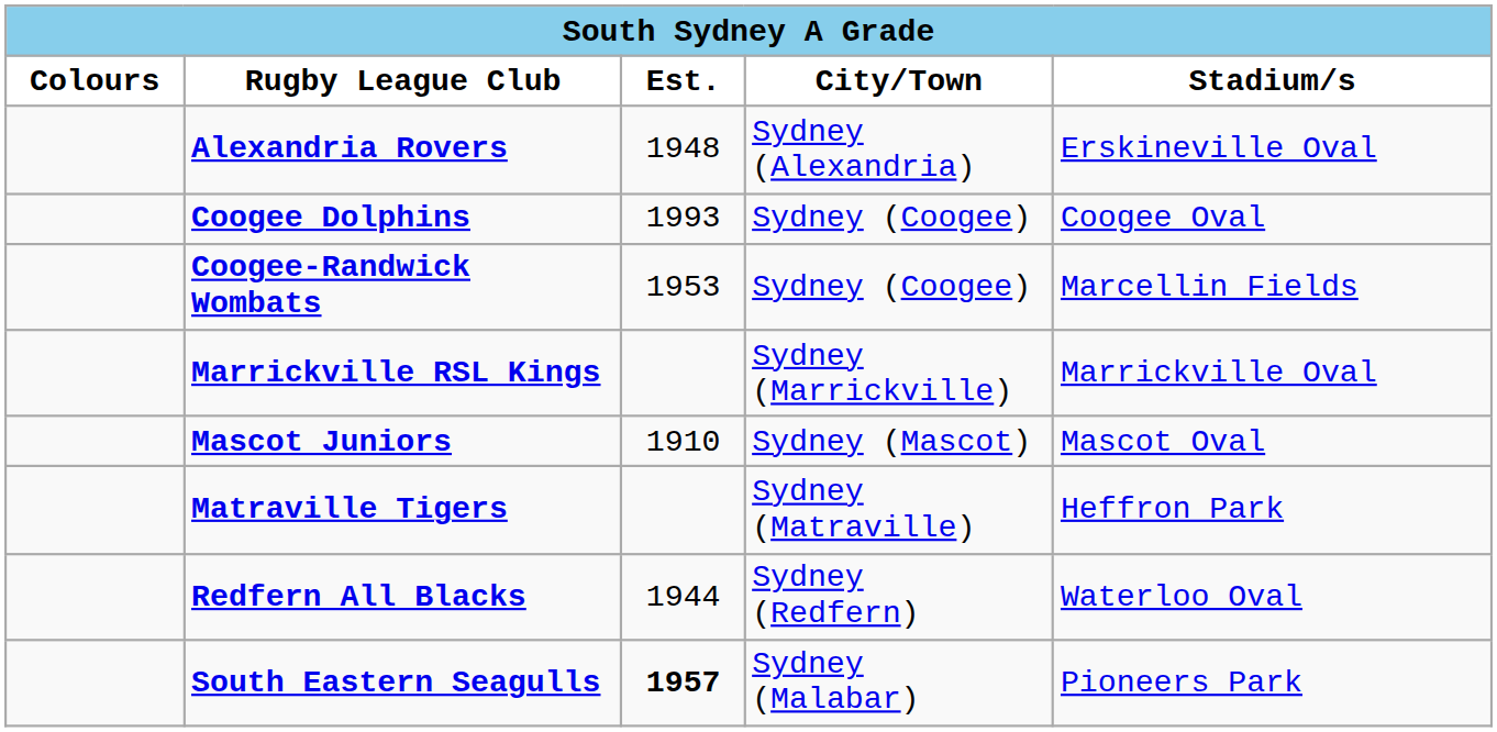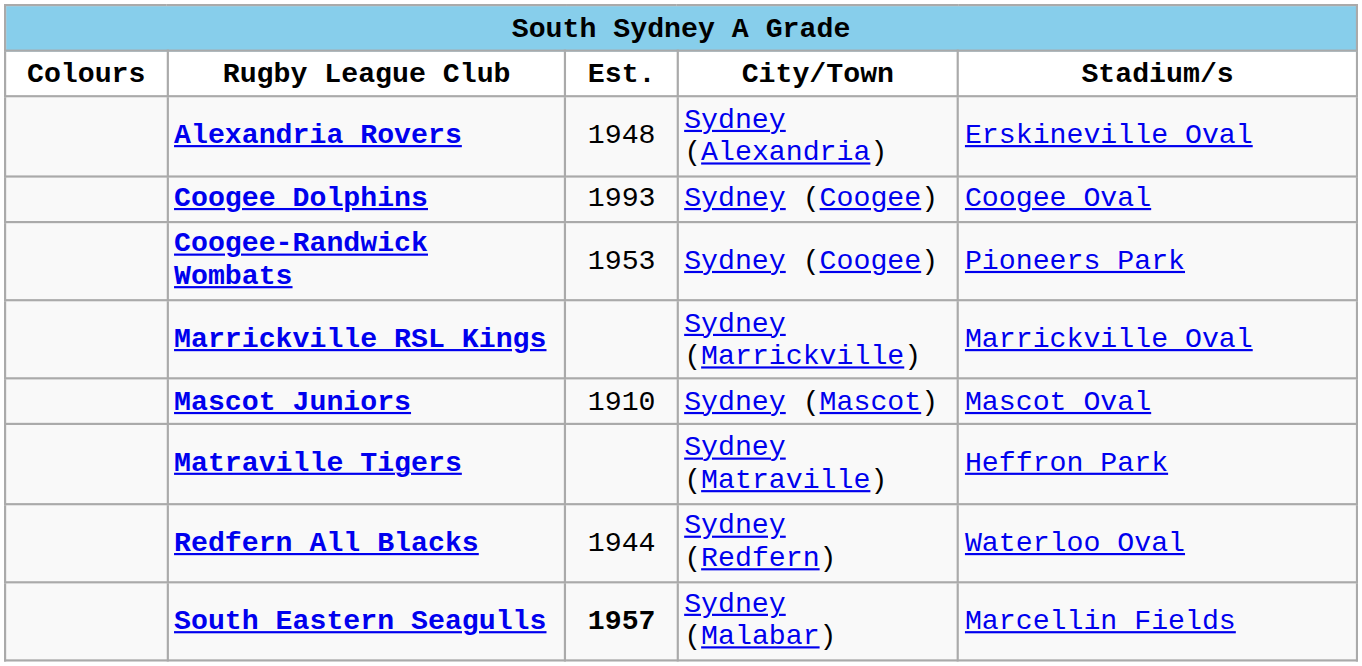 <table class="wikitable" style="width: 100%">
 <tr>
 <td colspan="5" style="background:skyblue; text-align:center;"><strong>South Sydney A Grade</strong></td>
 </tr>
 <tr>
 <th style="background:white; width:01%">Colours</th>
 <th style="background:white; width:06%">Rugby League Club</th>
 <th style="background:white; width:01%">Est.</th>
 <th style="background:white; width:01%">City/Town</th>
 <th style="background:white; width:06%">Stadium/s</th>
 </tr>
 <tr>
 <td style="text-align:center"></td>
 <td><strong><a href='#'>Alexandria Rovers</a></strong></td>
 <td style="text-align:center">1948</td>
 <td><a href='#'>Sydney</a> (<a href='#'>Alexandria</a>)</td>
 <td><a href='#'>Erskineville Oval</a></td>
 </tr>
 <tr>
 <td style="text-align:center"></td>
 <td><strong><a href='#'>Coogee Dolphins</a></strong></td>
 <td style="text-align:center">1993</td>
 <td><a href='#'>Sydney</a> (<a href='#'>Coogee</a>)</td>
 <td><a href='#'>Coogee Oval</a></td>
 </tr>
 <tr>
 <td style="text-align:center"></td>
 <td><strong><a href='#'>Coogee-Randwick Wombats</a></strong></td>
 <td style="text-align:center">1953</td>
 <td><a href='#'>Sydney</a> (<a href='#'>Coogee</a>)</td>
-<td><a href='#'>Marcellin Fields</a></td>
+<td><a href='#'>Pioneers Park</a></td>
 </tr>
 <tr>
 <td></td>
 <td><strong><a href='#'>Marrickville RSL Kings</a></strong></td>
 <td style="text-align:center"></td>
 <td><a href='#'>Sydney</a> (<a href='#'>Marrickville</a>)</td>
 <td><a href='#'>Marrickville Oval</a></td>
 </tr>
 <tr>
 <td style="text-align:center"></td>
 <td><strong><a href='#'>Mascot Juniors</a></strong></td>
 <td style="text-align:center">1910</td>
 <td><a href='#'>Sydney</a> (<a href='#'>Mascot</a>)</td>
 <td><a href='#'>Mascot Oval</a></td>
 </tr>
 <tr>
 <td style="text-align:center"></td>
 <td><strong><a href='#'>Matraville Tigers</a></strong></td>
 <td style="text-align:center"></td>
 <td><a href='#'>Sydney</a> (<a href='#'>Matraville</a>)</td>
 <td><a href='#'>Heffron Park</a></td>
 </tr>
 <tr>
 <td style="text-align:center"></td>
 <td><strong><a href='#'>Redfern All Blacks</a></strong></td>
 <td style="text-align:center">1944</td>
 <td><a href='#'>Sydney</a> (<a href='#'>Redfern</a>)</td>
 <td><a href='#'>Waterloo Oval</a></td>
 </tr>
 <tr>
 <td style="text-align:center"></td>
 <td><strong><a href='#'>South Eastern Seagulls</a></strong></td>
 <td style="text-align:center"><strong>1957</strong></td>
 <td><a href='#'>Sydney</a> (<a href='#'>Malabar</a>)</td>
-<td><a href='#'>Pioneers Park</a></td>
+<td><a href='#'>Marcellin Fields</a></td>
 </tr>
 </table>
